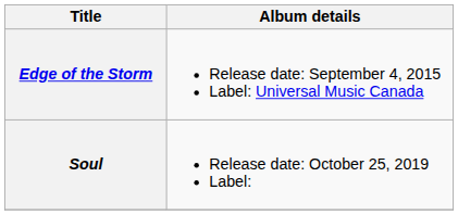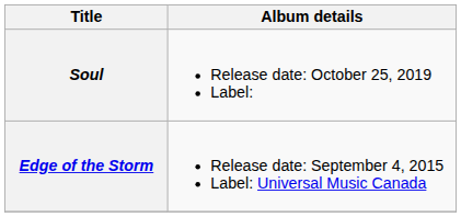 <table class="wikitable plainrowheaders">
 <tr>
 <th style="width:10em;">Title</th>
 <th style="width:18em;">Album details</th>
 </tr>
 <tr>
+<th><em>Soul</em></th>
+<td><br><ul><li>Release date: October 25, 2019</li><li>Label: </li></ul></td>
+</tr>
+<tr>
 <th scope="row"><em><a href='#'>Edge of the Storm</a></em></th>
 <td><br><ul><li>Release date: September 4, 2015</li><li>Label: <a href='#'>Universal Music Canada</a></li></ul></td>
 </tr>
 <tr>
-<th><em>Soul</em></th>
-<td><br><ul><li>Release date: October 25, 2019</li><li>Label: </li></ul></td>
-</tr>
-<tr>
 </tr>
 </table>
